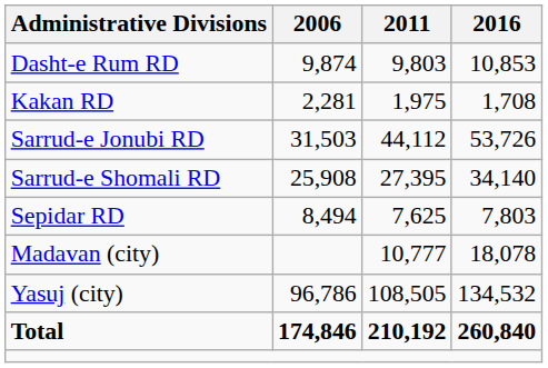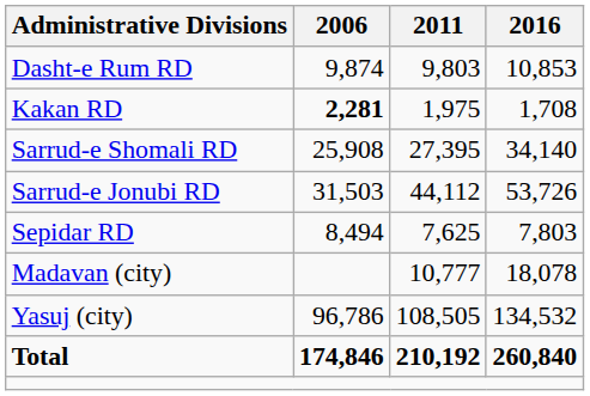 <table class="wikitable">
 <tr>
 <th>Administrative Divisions</th>
 <th>2006</th>
 <th>2011</th>
 <th>2016</th>
 </tr>
 <tr>
 <td><a href='#'>Dasht-e Rum RD</a></td>
 <td style="text-align: right;">9,874</td>
 <td style="text-align: right;">9,803</td>
 <td style="text-align: right;">10,853</td>
 </tr>
 <tr>
 <td><a href='#'>Kakan RD</a></td>
-<td style="text-align: right;">2,281</td>
+<td style="text-align: right;"><strong>2,281</strong></td>
 <td style="text-align: right;">1,975</td>
 <td style="text-align: right;">1,708</td>
+</tr>
+<tr>
+<td><a href='#'>Sarrud-e Shomali RD</a></td>
+<td style="text-align: right;">25,908</td>
+<td style="text-align: right;">27,395</td>
+<td style="text-align: right;">34,140</td>
 </tr>
 <tr>
 <td><a href='#'>Sarrud-e Jonubi RD</a></td>
 <td style="text-align: right;">31,503</td>
 <td style="text-align: right;">44,112</td>
 <td style="text-align: right;">53,726</td>
-</tr>
-<tr>
-<td><a href='#'>Sarrud-e Shomali RD</a></td>
-<td style="text-align: right;">25,908</td>
-<td style="text-align: right;">27,395</td>
-<td style="text-align: right;">34,140</td>
 </tr>
 <tr>
 <td><a href='#'>Sepidar RD</a></td>
 <td style="text-align: right;">8,494</td>
 <td style="text-align: right;">7,625</td>
 <td style="text-align: right;">7,803</td>
 </tr>
 <tr>
 <td><a href='#'>Madavan</a> (city)</td>
 <td style="text-align: right;"></td>
 <td style="text-align: right;">10,777</td>
 <td style="text-align: right;">18,078</td>
 </tr>
 <tr>
 <td><a href='#'>Yasuj</a> (city)</td>
 <td style="text-align: right;">96,786</td>
 <td style="text-align: right;">108,505</td>
 <td style="text-align: right;">134,532</td>
 </tr>
 <tr>
 <td><strong>Total</strong></td>
 <td style="text-align: right;"><strong>174,846</strong></td>
 <td style="text-align: right;"><strong>210,192</strong></td>
 <td style="text-align: right;"><strong>260,840</strong></td>
 </tr>
 <tr>
 <td colspan=4></td>
 </tr>
 </table>
